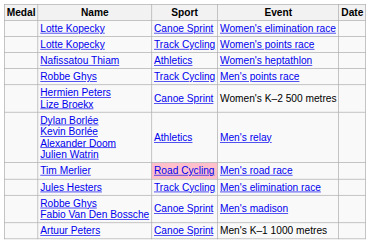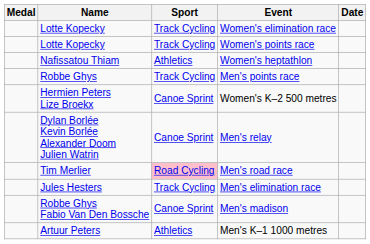 <table class="wikitable sortable" style="font-size: 95%;">
 <tr>
 <th>Medal</th>
 <th>Name</th>
 <th>Sport</th>
 <th>Event</th>
 <th>Date</th>
 </tr>
 <tr>
 <td></td>
 <td><a href='#'>Lotte Kopecky</a></td>
-<td><a href='#'>Canoe Sprint</a></td>
+<td><a href='#'>Track Cycling</a></td>
 <td><a href='#'>Women's elimination race</a></td>
 <td></td>
 </tr>
 <tr>
 <td></td>
 <td><a href='#'>Lotte Kopecky</a></td>
 <td><a href='#'>Track Cycling</a></td>
 <td><a href='#'>Women's points race</a></td>
 <td></td>
 </tr>
 <tr>
 <td></td>
 <td><a href='#'>Nafissatou Thiam</a></td>
 <td><a href='#'>Athletics</a></td>
 <td><a href='#'>Women's heptathlon</a></td>
 <td></td>
 </tr>
 <tr>
 <td></td>
 <td><a href='#'>Robbe Ghys</a></td>
 <td><a href='#'>Track Cycling</a></td>
 <td><a href='#'>Men's points race</a></td>
 <td></td>
 </tr>
 <tr>
 <td></td>
 <td><a href='#'>Hermien Peters</a><br><a href='#'>Lize Broekx</a></td>
 <td><a href='#'>Canoe Sprint</a></td>
 <td>Women's K–2 500 metres</td>
 <td></td>
 </tr>
 <tr>
 <td></td>
 <td><a href='#'>Dylan Borlée</a><br><a href='#'>Kevin Borlée</a><br><a href='#'>Alexander Doom</a><br><a href='#'>Julien Watrin</a></td>
-<td><a href='#'>Athletics</a></td>
+<td><a href='#'>Canoe Sprint</a></td>
 <td><a href='#'>Men's  relay</a></td>
 <td></td>
 </tr>
 <tr>
 <td></td>
 <td><a href='#'>Tim Merlier</a></td>
 <td style="background: pink;"><a href='#'>Road Cycling</a></td>
 <td><a href='#'>Men's road race</a></td>
 <td></td>
 </tr>
 <tr>
 <td></td>
 <td><a href='#'>Jules Hesters</a></td>
 <td><a href='#'>Track Cycling</a></td>
 <td><a href='#'>Men's elimination race</a></td>
 <td></td>
 </tr>
 <tr>
 <td></td>
 <td><a href='#'>Robbe Ghys</a><br><a href='#'>Fabio Van Den Bossche</a></td>
 <td><a href='#'>Canoe Sprint</a></td>
 <td><a href='#'>Men's madison</a></td>
 <td></td>
 </tr>
 <tr>
 <td></td>
 <td><a href='#'>Artuur Peters</a></td>
-<td><a href='#'>Canoe Sprint</a></td>
+<td><a href='#'>Athletics</a></td>
 <td>Men's K–1 1000 metres</td>
 <td></td>
 </tr>
 </table>
